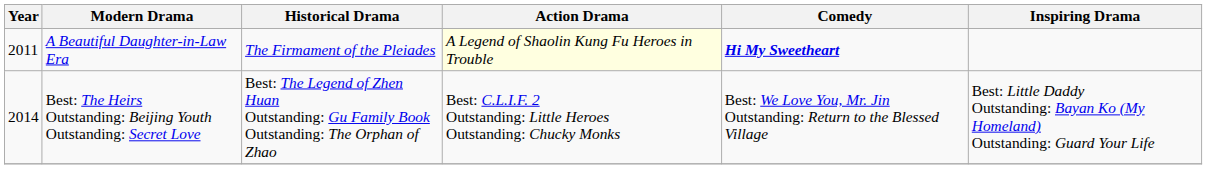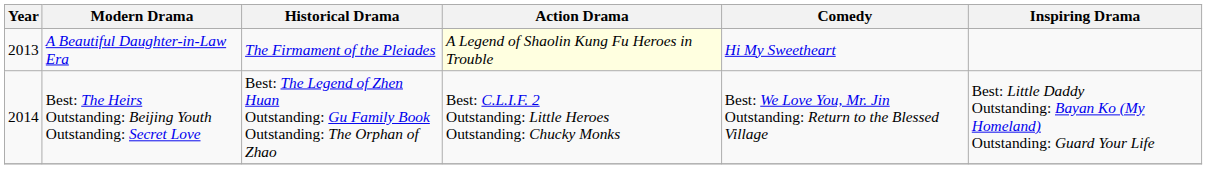 <table class="wikitable">
 <tr>
 <th>Year</th>
 <th>Modern Drama</th>
 <th>Historical Drama</th>
 <th>Action Drama</th>
 <th>Comedy</th>
 <th>Inspiring Drama</th>
 </tr>
 <tr>
-<td>2011</td>
+<td>2013</td>
 <td> <em><a href='#'>A Beautiful Daughter-in-Law Era</a></em></td>
 <td> <em><a href='#'>The Firmament of the Pleiades</a></em></td>
 <td style="background: lightyellow;"> <em>A Legend of Shaolin Kung Fu Heroes in Trouble</em></td>
-<td><strong> <em><a href='#'>Hi My Sweetheart</a></em></strong></td>
+<td> <em><a href='#'>Hi My Sweetheart</a></em></td>
 <td></td>
 </tr>
 <tr>
 <td>2014</td>
 <td>Best:  <em><a href='#'>The Heirs</a></em> <br> Outstanding:  <em>Beijing Youth</em> <br> Outstanding:  <em><a href='#'>Secret Love</a></em></td>
 <td>Best:  <em><a href='#'>The Legend of Zhen Huan</a></em> <br> Outstanding:  <em><a href='#'>Gu Family Book</a></em> <br> Outstanding:  <em>The Orphan of Zhao</em></td>
 <td>Best:  <em><a href='#'>C.L.I.F. 2</a></em> <br> Outstanding:  <em>Little Heroes</em> <br> Outstanding:  <em>Chucky Monks</em></td>
 <td>Best:  <em><a href='#'>We Love You, Mr. Jin</a></em> <br> Outstanding:  <em>Return to the Blessed Village</em></td>
 <td>Best:  <em>Little Daddy</em> <br> Outstanding:  <em><a href='#'>Bayan Ko (My Homeland)</a></em> <br> Outstanding:  <em>Guard Your Life</em></td>
 </tr>
 <tr>
 </tr>
 </table>
